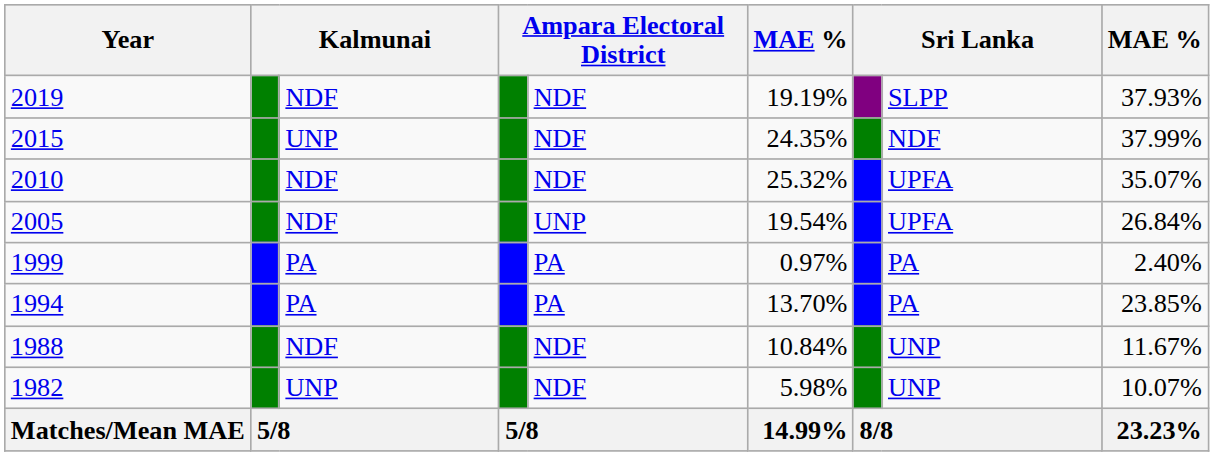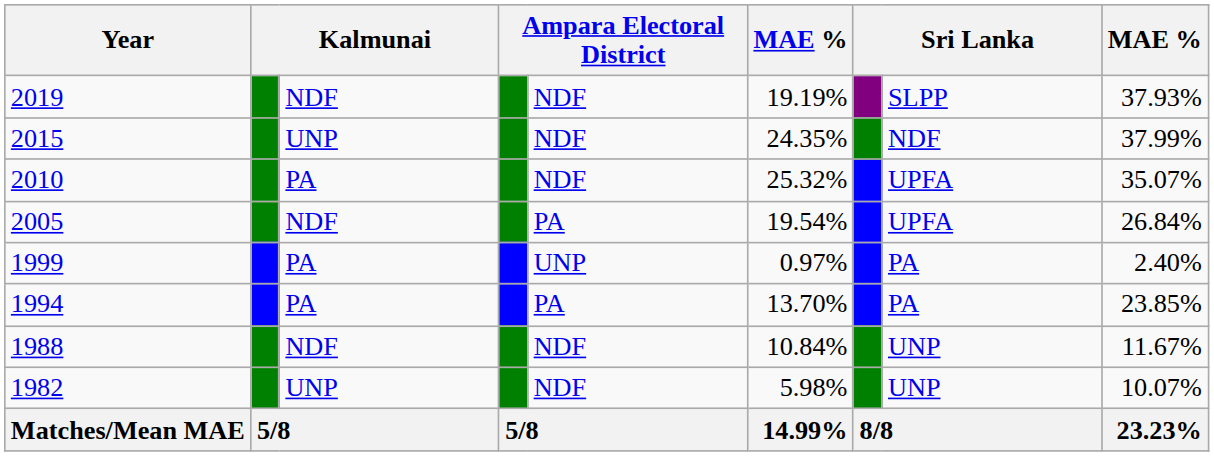 <table class="wikitable">
 <tr>
 <th>Year</th>
 <th colspan="2" width="144px">Kalmunai</th>
 <th colspan="2" width="144px"><a href='#'>Ampara Electoral District</a></th>
 <th><a href='#'>MAE</a> %</th>
 <th colspan="2" width="144px">Sri Lanka</th>
 <th>MAE %</th>
 </tr>
 <tr>
 <td><a href='#'>2019</a></td>
 <td style="background-color:green;" width="10px"></td>
 <td style="text-align:left;"><a href='#'>NDF</a></td>
 <td style="background-color:green;" width="10px"></td>
 <td style="text-align:left;"><a href='#'>NDF</a></td>
 <td style="text-align:right;">19.19%</td>
 <td style="background-color:purple;" width="10px"></td>
 <td style="text-align:left;"><a href='#'>SLPP</a></td>
 <td style="text-align:right;">37.93%</td>
 </tr>
 <tr>
 <td><a href='#'>2015</a></td>
 <td style="background-color:green;" width="10px"></td>
 <td style="text-align:left;"><a href='#'>UNP</a></td>
 <td style="background-color:green;" width="10px"></td>
 <td style="text-align:left;"><a href='#'>NDF</a></td>
 <td style="text-align:right;">24.35%</td>
 <td style="background-color:green;" width="10px"></td>
 <td style="text-align:left;"><a href='#'>NDF</a></td>
 <td style="text-align:right;">37.99%</td>
 </tr>
 <tr>
 <td><a href='#'>2010</a></td>
 <td style="background-color:green;" width="10px"></td>
-<td style="text-align:left;"><a href='#'>NDF</a></td>
+<td style="text-align:left;"><a href='#'>PA</a></td>
 <td style="background-color:green;" width="10px"></td>
 <td style="text-align:left;"><a href='#'>NDF</a></td>
 <td style="text-align:right;">25.32%</td>
 <td style="background-color:blue;" width="10px"></td>
 <td style="text-align:left;"><a href='#'>UPFA</a></td>
 <td style="text-align:right;">35.07%</td>
 </tr>
 <tr>
 <td><a href='#'>2005</a></td>
 <td style="background-color:green;" width="10px"></td>
 <td style="text-align:left;"><a href='#'>NDF</a></td>
 <td style="background-color:green;" width="10px"></td>
-<td style="text-align:left;"><a href='#'>UNP</a></td>
+<td style="text-align:left;"><a href='#'>PA</a></td>
 <td style="text-align:right;">19.54%</td>
 <td style="background-color:blue;" width="10px"></td>
 <td style="text-align:left;"><a href='#'>UPFA</a></td>
 <td style="text-align:right;">26.84%</td>
 </tr>
 <tr>
 <td><a href='#'>1999</a></td>
 <td style="background-color:blue;" width="10px"></td>
 <td style="text-align:left;"><a href='#'>PA</a></td>
 <td style="background-color:blue;" width="10px"></td>
-<td style="text-align:left;"><a href='#'>PA</a></td>
+<td style="text-align:left;"><a href='#'>UNP</a></td>
 <td style="text-align:right;">0.97%</td>
 <td style="background-color:blue;" width="10px"></td>
 <td style="text-align:left;"><a href='#'>PA</a></td>
 <td style="text-align:right;">2.40%</td>
 </tr>
 <tr>
 <td><a href='#'>1994</a></td>
 <td style="background-color:blue;" width="10px"></td>
 <td style="text-align:left;"><a href='#'>PA</a></td>
 <td style="background-color:blue;" width="10px"></td>
 <td style="text-align:left;"><a href='#'>PA</a></td>
 <td style="text-align:right;">13.70%</td>
 <td style="background-color:blue;" width="10px"></td>
 <td style="text-align:left;"><a href='#'>PA</a></td>
 <td style="text-align:right;">23.85%</td>
 </tr>
 <tr>
 <td><a href='#'>1988</a></td>
 <td style="background-color:green;" width="10px"></td>
 <td style="text-align:left;"><a href='#'>NDF</a></td>
 <td style="background-color:green;" width="10px"></td>
 <td style="text-align:left;"><a href='#'>NDF</a></td>
 <td style="text-align:right;">10.84%</td>
 <td style="background-color:green;" width="10px"></td>
 <td style="text-align:left;"><a href='#'>UNP</a></td>
 <td style="text-align:right;">11.67%</td>
 </tr>
 <tr>
 <td><a href='#'>1982</a></td>
 <td style="background-color:green;" width="10px"></td>
 <td style="text-align:left;"><a href='#'>UNP</a></td>
 <td style="background-color:green;" width="10px"></td>
 <td style="text-align:left;"><a href='#'>NDF</a></td>
 <td style="text-align:right;">5.98%</td>
 <td style="background-color:green;" width="10px"></td>
 <td style="text-align:left;"><a href='#'>UNP</a></td>
 <td style="text-align:right;">10.07%</td>
 </tr>
 <tr>
 <th>Matches/Mean MAE</th>
 <th style="text-align:left;"colspan="2" width="144px">5/8</th>
 <th style="text-align:left;"colspan="2" width="144px">5/8</th>
 <th style="text-align:right;">14.99%</th>
 <th style="text-align:left;"colspan="2" width="144px">8/8</th>
 <th style="text-align:right;">23.23%</th>
 </tr>
 </table>
